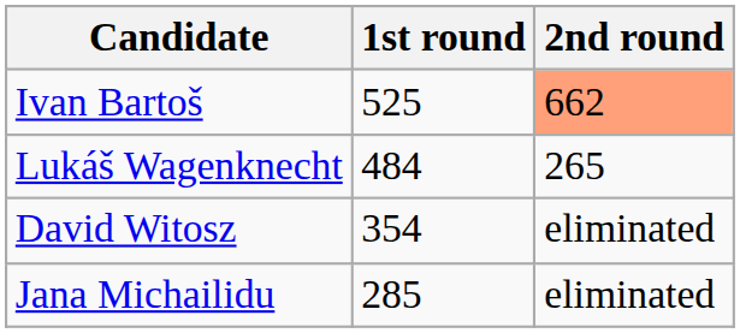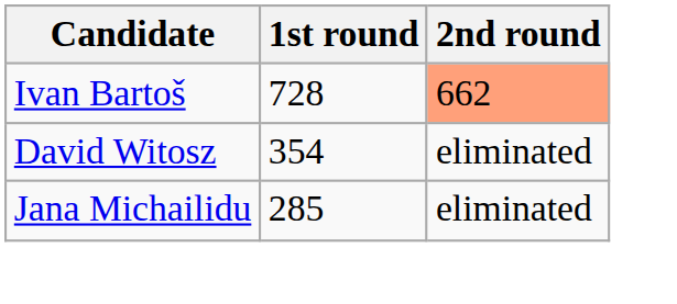 <table class="wikitable">
 <tr>
 <th>Candidate</th>
 <th>1st round</th>
 <th>2nd round</th>
 </tr>
 <tr>
 <td><a href='#'>Ivan Bartoš</a></td>
-<td>525</td>
+<td>728</td>
 <td style="background: lightsalmon;">662</td>
-</tr>
-<tr>
-<td><a href='#'>Lukáš Wagenknecht</a></td>
-<td>484</td>
-<td>265</td>
 </tr>
 <tr>
 <td><a href='#'>David Witosz</a></td>
 <td>354</td>
 <td>eliminated</td>
 </tr>
 <tr>
 <td><a href='#'>Jana Michailidu</a></td>
 <td>285</td>
 <td>eliminated</td>
 </tr>
 </table>
